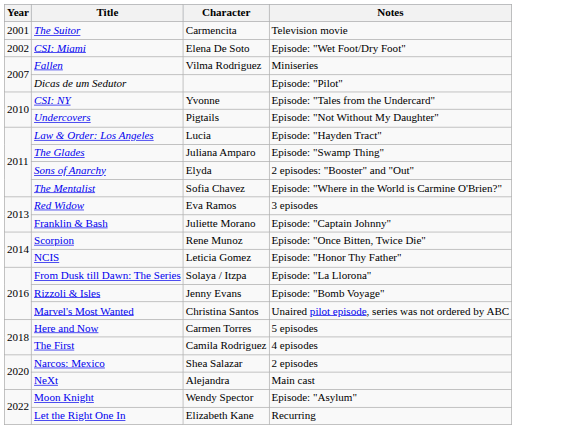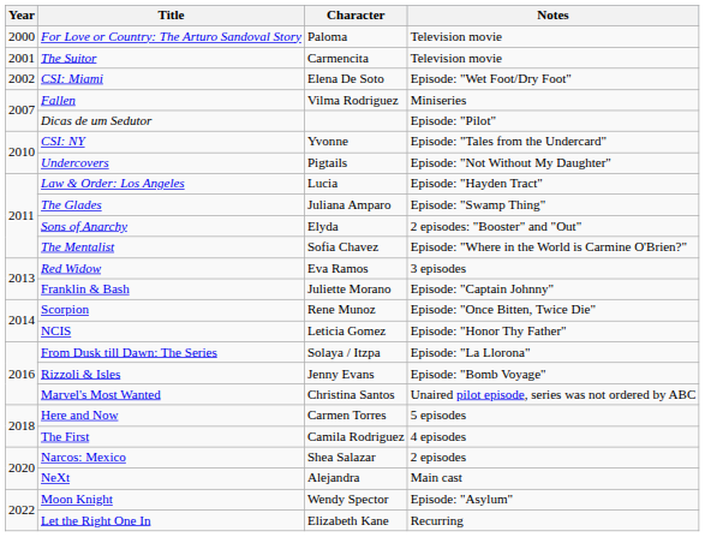 <table border="1" class="wikitable">
 <tr style="background:#B0C4DE;">
 <th>Year</th>
 <th>Title</th>
 <th>Character</th>
 <th>Notes</th>
+</tr>
+<tr>
+<td>2000</td>
+<td><em><a href='#'>For Love or Country: The Arturo Sandoval Story </a></em></td>
+<td>Paloma</td>
+<td>Television movie</td>
 </tr>
 <tr>
 <td>2001</td>
 <td><em><a href='#'>The Suitor </a></em></td>
 <td>Carmencita</td>
 <td>Television movie</td>
 </tr>
 <tr>
 <td>2002</td>
 <td><em><a href='#'>CSI: Miami </a></em></td>
 <td>Elena De Soto</td>
 <td>Episode: "Wet Foot/Dry Foot"</td>
 </tr>
 <tr>
 <td rowspan="2">2007</td>
 <td><em><a href='#'>Fallen</a></em></td>
 <td>Vilma Rodriguez</td>
 <td>Miniseries</td>
 </tr>
 <tr>
 <td><em>Dicas de um Sedutor</em></td>
 <td></td>
 <td>Episode: "Pilot"</td>
 </tr>
 <tr>
 <td rowspan="2">2010</td>
 <td><em><a href='#'>CSI: NY</a></em></td>
 <td>Yvonne</td>
 <td>Episode: "Tales from the Undercard"</td>
 </tr>
 <tr>
 <td><em><a href='#'>Undercovers</a></em></td>
 <td>Pigtails</td>
 <td>Episode: "Not Without My Daughter"</td>
 </tr>
 <tr>
 <td rowspan="4">2011</td>
 <td><em><a href='#'>Law & Order: Los Angeles</a></em></td>
 <td>Lucia</td>
 <td>Episode: "Hayden Tract"</td>
 </tr>
 <tr>
 <td><em><a href='#'>The Glades</a></em></td>
 <td>Juliana Amparo</td>
 <td>Episode: "Swamp Thing"</td>
 </tr>
 <tr>
 <td><em><a href='#'>Sons of Anarchy</a></em></td>
 <td>Elyda</td>
 <td>2 episodes: "Booster" and "Out"</td>
 </tr>
 <tr>
 <td><em><a href='#'>The Mentalist</a></em></td>
 <td>Sofia Chavez</td>
 <td>Episode: "Where in the World is Carmine O'Brien?"</td>
 </tr>
 <tr>
 <td rowspan="2">2013</td>
 <td><em><a href='#'>Red Widow</a></td>
 <td>Eva Ramos</td>
 <td>3 episodes</td>
 </tr>
 <tr>
 <td></em><a href='#'>Franklin & Bash</a><em></td>
 <td>Juliette Morano</td>
 <td>Episode: "Captain Johnny"</td>
 </tr>
 <tr>
 <td rowspan="2">2014</td>
 <td></em><a href='#'>Scorpion</a><em></td>
 <td>Rene Munoz</td>
 <td>Episode: "Once Bitten, Twice Die"</td>
 </tr>
 <tr>
 <td></em><a href='#'>NCIS</a><em></td>
 <td>Leticia Gomez</td>
 <td>Episode: "Honor Thy Father"</td>
 </tr>
 <tr>
 <td rowspan="3">2016</td>
 <td></em><a href='#'>From Dusk till Dawn: The Series</a><em></td>
 <td>Solaya / Itzpa</td>
 <td>Episode: "La Llorona"</td>
 </tr>
 <tr>
 <td></em><a href='#'>Rizzoli & Isles</a><em></td>
 <td>Jenny Evans</td>
 <td>Episode: "Bomb Voyage"</td>
 </tr>
 <tr>
 <td></em><a href='#'>Marvel's Most Wanted</a><em></td>
 <td>Christina Santos</td>
 <td>Unaired <a href='#'>pilot episode</a>, series was not ordered by ABC</td>
 </tr>
 <tr>
 <td rowspan="2">2018</td>
 <td></em><a href='#'>Here and Now</a><em></td>
 <td>Carmen Torres</td>
 <td>5 episodes</td>
 </tr>
 <tr>
 <td></em><a href='#'>The First</a><em></td>
 <td>Camila Rodriguez</td>
 <td>4 episodes</td>
 </tr>
 <tr>
 <td rowspan="2">2020</td>
 <td></em><a href='#'>Narcos: Mexico</a><em></td>
 <td>Shea Salazar</td>
 <td>2 episodes</td>
 </tr>
 <tr>
 <td></em><a href='#'>NeXt</a><em></td>
 <td>Alejandra</td>
 <td>Main cast</td>
 </tr>
 <tr>
 <td rowspan="2">2022</td>
 <td></em><a href='#'>Moon Knight</a><em></td>
 <td>Wendy Spector</td>
 <td>Episode: "Asylum"</td>
 </tr>
 <tr>
 <td></em><a href='#'>Let the Right One In</a><em></td>
 <td>Elizabeth Kane</td>
 <td>Recurring</td>
 </tr>
 </table>
